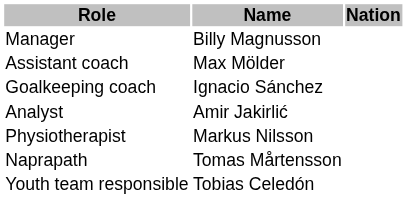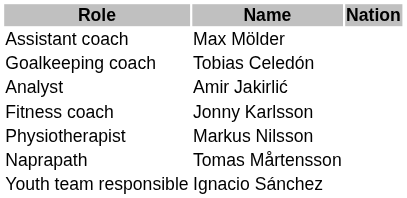 <table class="toccolours">
 <tr>
 <th style="background:silver;">Role</th>
 <th style="background:silver;">Name</th>
 <th style="background:silver;">Nation</th>
-</tr>
-<tr>
-<td>Manager</td>
-<td>Billy Magnusson</td>
-<td></td>
 </tr>
 <tr>
 <td>Assistant coach</td>
 <td>Max Mölder</td>
 <td></td>
 </tr>
 <tr>
 <td>Goalkeeping coach</td>
-<td>Ignacio Sánchez</td>
+<td>Tobias Celedón</td>
 <td></td>
 </tr>
 <tr>
 <td>Analyst</td>
 <td>Amir Jakirlić</td>
+<td></td>
+</tr>
+<tr>
+<td>Fitness coach</td>
+<td>Jonny Karlsson</td>
 <td></td>
 </tr>
 <tr>
 <td>Physiotherapist</td>
 <td>Markus Nilsson</td>
 <td></td>
 </tr>
 <tr>
 <td>Naprapath</td>
 <td>Tomas Mårtensson</td>
 <td></td>
 </tr>
 <tr>
 <td>Youth team responsible</td>
-<td>Tobias Celedón</td>
+<td>Ignacio Sánchez</td>
 <td></td>
 </tr>
 </table>
